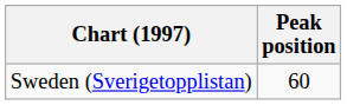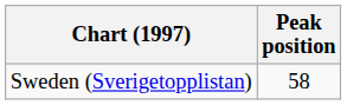 <table class="wikitable plainrowheaders">
 <tr>
 <th>Chart (1997)</th>
 <th>Peak<br>position</th>
 </tr>
 <tr>
 <td>Sweden (<a href='#'>Sverigetopplistan</a>)</td>
-<td align="center">60</td>
+<td align="center">58</td>
 </tr>
 </table>
